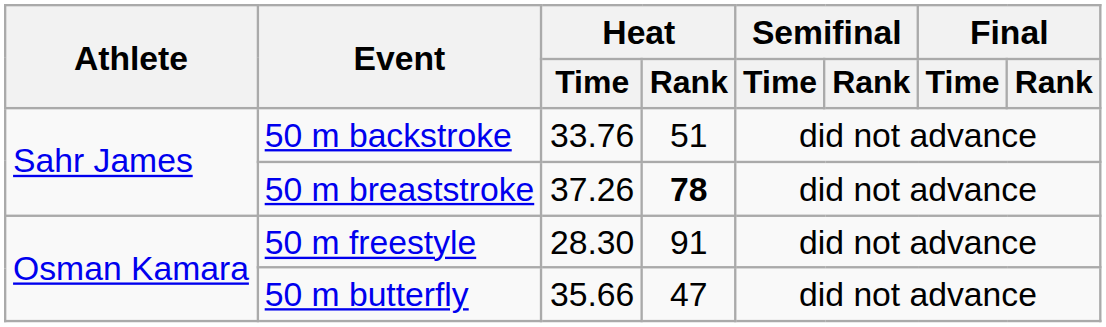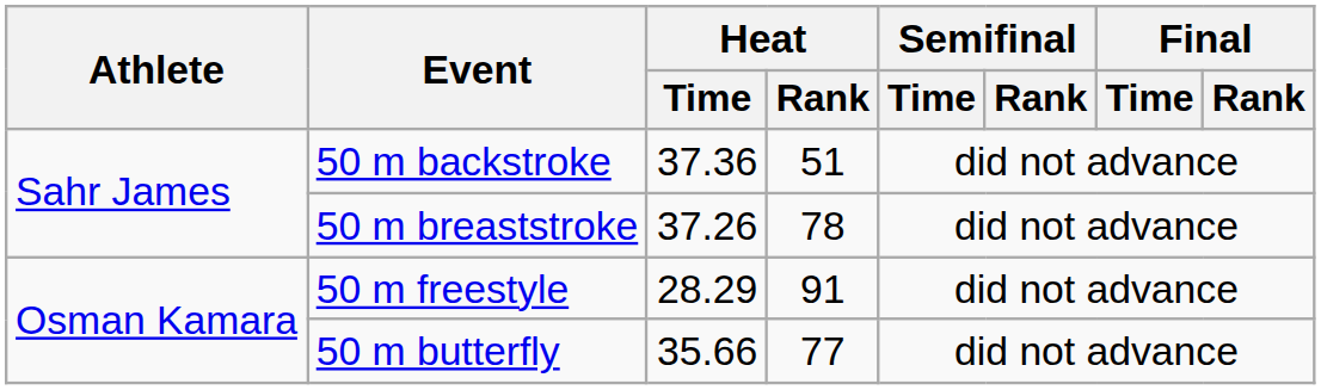 <table class=wikitable style="font-size:90%">
 <tr>
 <th rowspan="2">Athlete</th>
 <th rowspan="2">Event</th>
 <th colspan="2">Heat</th>
 <th colspan="2">Semifinal</th>
 <th colspan="2">Final</th>
 </tr>
 <tr style="font-size:95%">
 <th>Time</th>
 <th>Rank</th>
 <th>Time</th>
 <th>Rank</th>
 <th>Time</th>
 <th>Rank</th>
 </tr>
 <tr align=center>
 <td align=left rowspan=2><a href='#'>Sahr James</a></td>
 <td align=left><a href='#'>50 m backstroke</a></td>
-<td>33.76</td>
+<td>37.36</td>
 <td>51</td>
 <td colspan=4>did not advance</td>
 </tr>
 <tr align=center>
 <td align=left><a href='#'>50 m breaststroke</a></td>
 <td>37.26</td>
-<td><strong>78</strong></td>
+<td>78</td>
 <td colspan=4>did not advance</td>
 </tr>
 <tr align=center>
 <td align=left rowspan=2><a href='#'>Osman Kamara</a></td>
 <td align=left><a href='#'>50 m freestyle</a></td>
-<td>28.30</td>
+<td>28.29</td>
 <td>91</td>
 <td colspan=4>did not advance</td>
 </tr>
 <tr align=center>
 <td align=left><a href='#'>50 m butterfly</a></td>
 <td>35.66</td>
-<td>47</td>
+<td>77</td>
 <td colspan=4>did not advance</td>
 </tr>
 </table>
